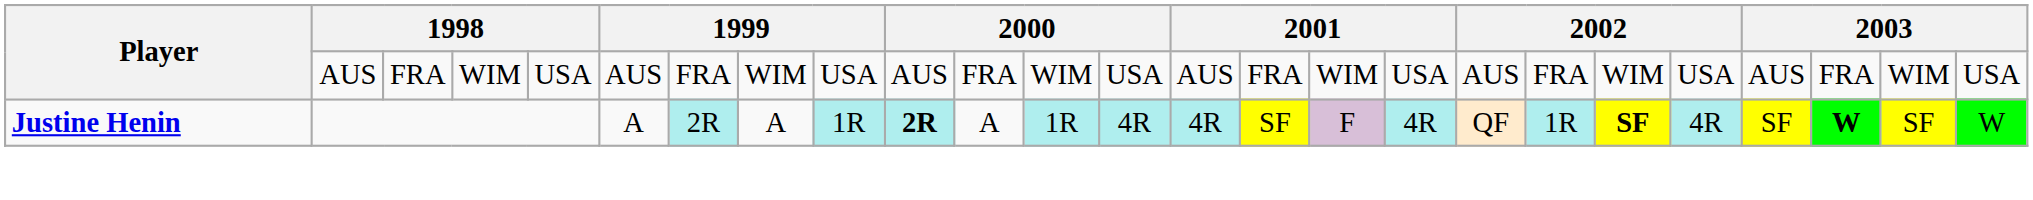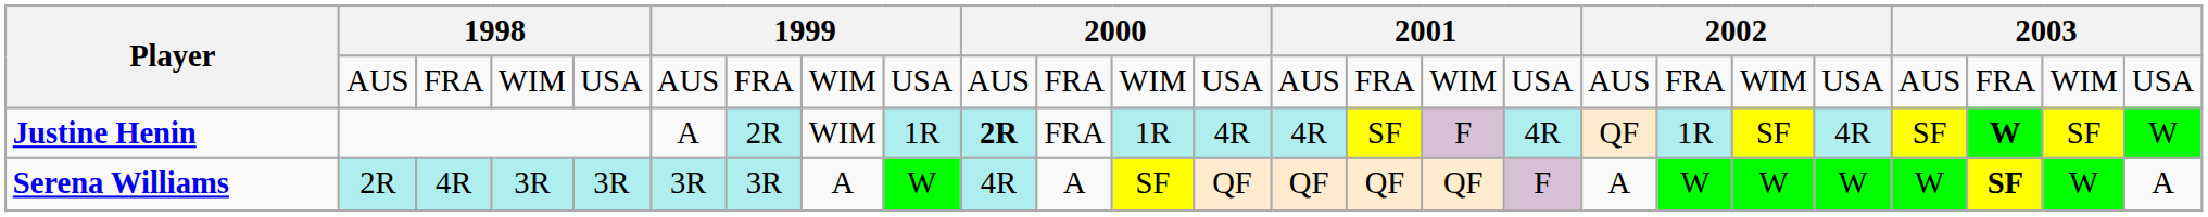 <table class=wikitable style=text-align:center;font-size:85%>
 <tr>
 <th rowspan=2 style=width:140px>Player</th>
 <th colspan=4>1998</th>
 <th colspan=4>1999</th>
 <th colspan=4>2000</th>
 <th colspan=4>2001</th>
 <th colspan=4>2002</th>
 <th colspan=4>2003</th>
 </tr>
 <tr>
 <td>AUS</td>
 <td>FRA</td>
 <td>WIM</td>
 <td>USA</td>
 <td>AUS</td>
 <td>FRA</td>
 <td>WIM</td>
 <td>USA</td>
 <td>AUS</td>
 <td>FRA</td>
 <td>WIM</td>
 <td>USA</td>
 <td>AUS</td>
 <td>FRA</td>
 <td>WIM</td>
 <td>USA</td>
 <td>AUS</td>
 <td>FRA</td>
 <td>WIM</td>
 <td>USA</td>
 <td>AUS</td>
 <td>FRA</td>
 <td>WIM</td>
 <td>USA</td>
 </tr>
 <tr>
 <td align=left> <strong><a href='#'>Justine Henin</a></strong></td>
 <td colspan=4></td>
 <td>A</td>
 <td style="background:#afeeee;">2R</td>
-<td>A</td>
+<td>WIM</td>
 <td style="background:#afeeee;">1R</td>
 <td style="background:#afeeee;"><strong>2R</strong></td>
-<td>A</td>
+<td>FRA</td>
 <td style="background:#afeeee;">1R</td>
 <td style="background:#afeeee;">4R</td>
 <td style="background:#afeeee;">4R</td>
 <td style="background:yellow;">SF</td>
 <td style="background:thistle;">F</td>
 <td style="background:#afeeee;">4R</td>
 <td style="background:#ffebcd;">QF</td>
 <td style="background:#afeeee;">1R</td>
-<td style="background:yellow;"><strong>SF</strong></td>
+<td style="background:yellow;">SF</td>
 <td style="background:#afeeee;">4R</td>
 <td style="background:yellow;">SF</td>
 <td bgcolor=lime><strong>W</strong></td>
 <td style="background:yellow;">SF</td>
 <td bgcolor=lime>W</td>
 </tr>
+<tr>
+<td align=left> <strong><a href='#'>Serena Williams</a></strong></td>
+<td style="background:#afeeee;">2R</td>
+<td style="background:#afeeee;">4R</td>
+<td style="background:#afeeee;">3R</td>
+<td style="background:#afeeee;">3R</td>
+<td style="background:#afeeee;">3R</td>
+<td style="background:#afeeee;">3R</td>
+<td>A</td>
+<td bgcolor=lime>W</td>
+<td style="background:#afeeee;">4R</td>
+<td>A</td>
+<td style="background:yellow;">SF</td>
+<td style="background:#ffebcd;">QF</td>
+<td style="background:#ffebcd;">QF</td>
+<td style="background:#ffebcd;">QF</td>
+<td style="background:#ffebcd;">QF</td>
+<td style="background:thistle;">F</td>
+<td>A</td>
+<td bgcolor=lime>W</td>
+<td bgcolor=lime>W</td>
+<td bgcolor=lime>W</td>
+<td bgcolor=lime>W</td>
+<td style="background:yellow;"><strong>SF</strong></td>
+<td bgcolor=lime>W</td>
+<td>A</td>
+</tr>
 </table>
